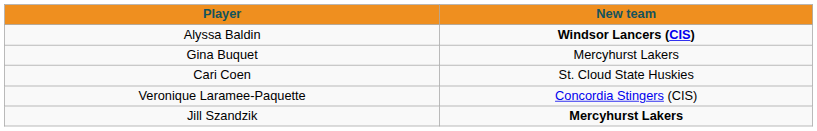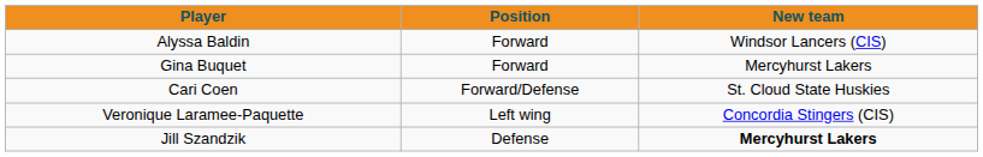 <table class="wikitable" style="width:80%;">
 <tr style="text-align:center; background:#ef8f1f; color:#14535d;">
 <td><strong>Player</strong></td>
+<td><strong>Position</strong></td>
 <td><strong>New team</strong></td>
 </tr>
 <tr style="text-align:center;" bgcolor="">
 <td>Alyssa Baldin</td>
-<td><strong>Windsor Lancers (<a href='#'>CIS</a>)</strong></td>
+<td>Forward</td>
+<td>Windsor Lancers (<a href='#'>CIS</a>)</td>
 </tr>
 <tr style="text-align:center;" bgcolor="">
 <td>Gina Buquet</td>
+<td>Forward</td>
 <td>Mercyhurst Lakers</td>
 </tr>
 <tr style="text-align:center;" bgcolor="">
 <td>Cari Coen</td>
+<td>Forward/Defense</td>
 <td>St. Cloud State Huskies</td>
 </tr>
 <tr style="text-align:center;" bgcolor="">
 <td>Veronique Laramee-Paquette</td>
+<td>Left wing</td>
 <td><a href='#'>Concordia Stingers</a> (CIS)</td>
 </tr>
 <tr style="text-align:center;" bgcolor="">
 <td>Jill Szandzik</td>
+<td>Defense</td>
 <td><strong>Mercyhurst Lakers</strong></td>
 </tr>
 </table>
